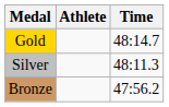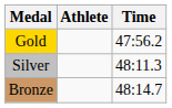 <table class="wikitable">
 <tr>
 <th>Medal</th>
 <th>Athlete</th>
 <th>Time</th>
 </tr>
 <tr>
 <td style="text-align:center;background-color:gold;">Gold</td>
 <td></td>
-<td>48:14.7</td>
+<td>47:56.2</td>
 </tr>
 <tr>
 <td style="text-align:center;background-color:silver;">Silver</td>
 <td></td>
 <td>48:11.3</td>
 </tr>
 <tr>
 <td style="text-align:center;background-color:#CC9966;">Bronze</td>
 <td></td>
-<td>47:56.2</td>
+<td>48:14.7</td>
 </tr>
 </table>
